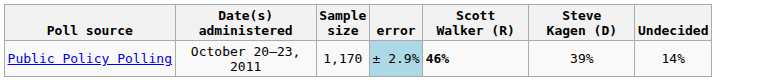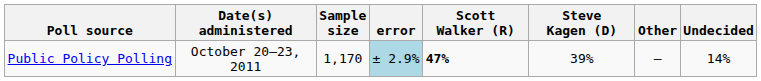 <table class="wikitable">
 <tr valign= bottom>
 <th>Poll source</th>
 <th style="width:135px;">Date(s)<br>administered</th>
 <th class=small>Sample<br>size</th>
 <th><br>error</th>
 <th style="width:100px;">Scott<br>Walker (R)</th>
 <th style="width:100px;">Steve<br>Kagen (D)</th>
+<th>Other</th>
 <th>Undecided</th>
 </tr>
 <tr>
 <td><a href='#'>Public Policy Polling</a></td>
 <td align=center>October 20–23, 2011</td>
 <td align=center>1,170</td>
 <td align=center style="background: lightblue;">± 2.9%</td>
-<td><strong>46%</strong></td>
+<td><strong>47%</strong></td>
 <td align=center>39%</td>
+<td align=center>—</td>
 <td align=center>14%</td>
 </tr>
 </table>
